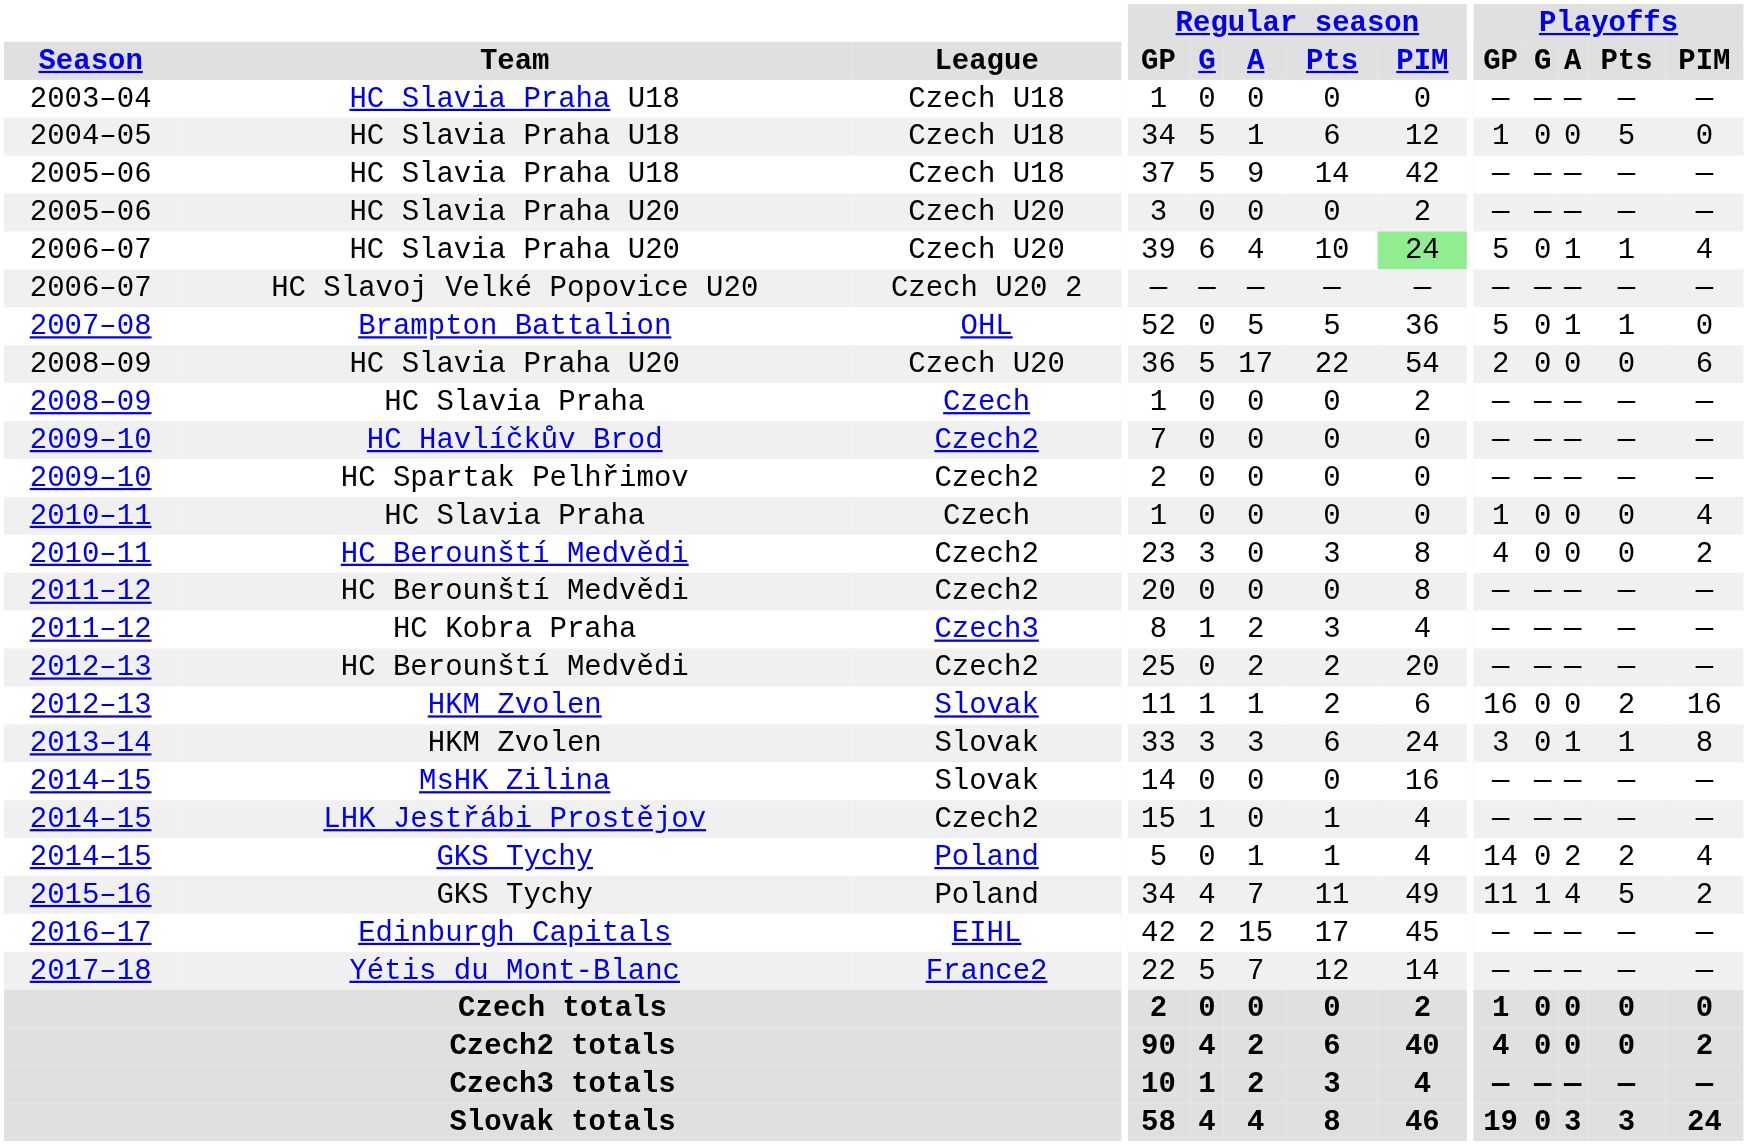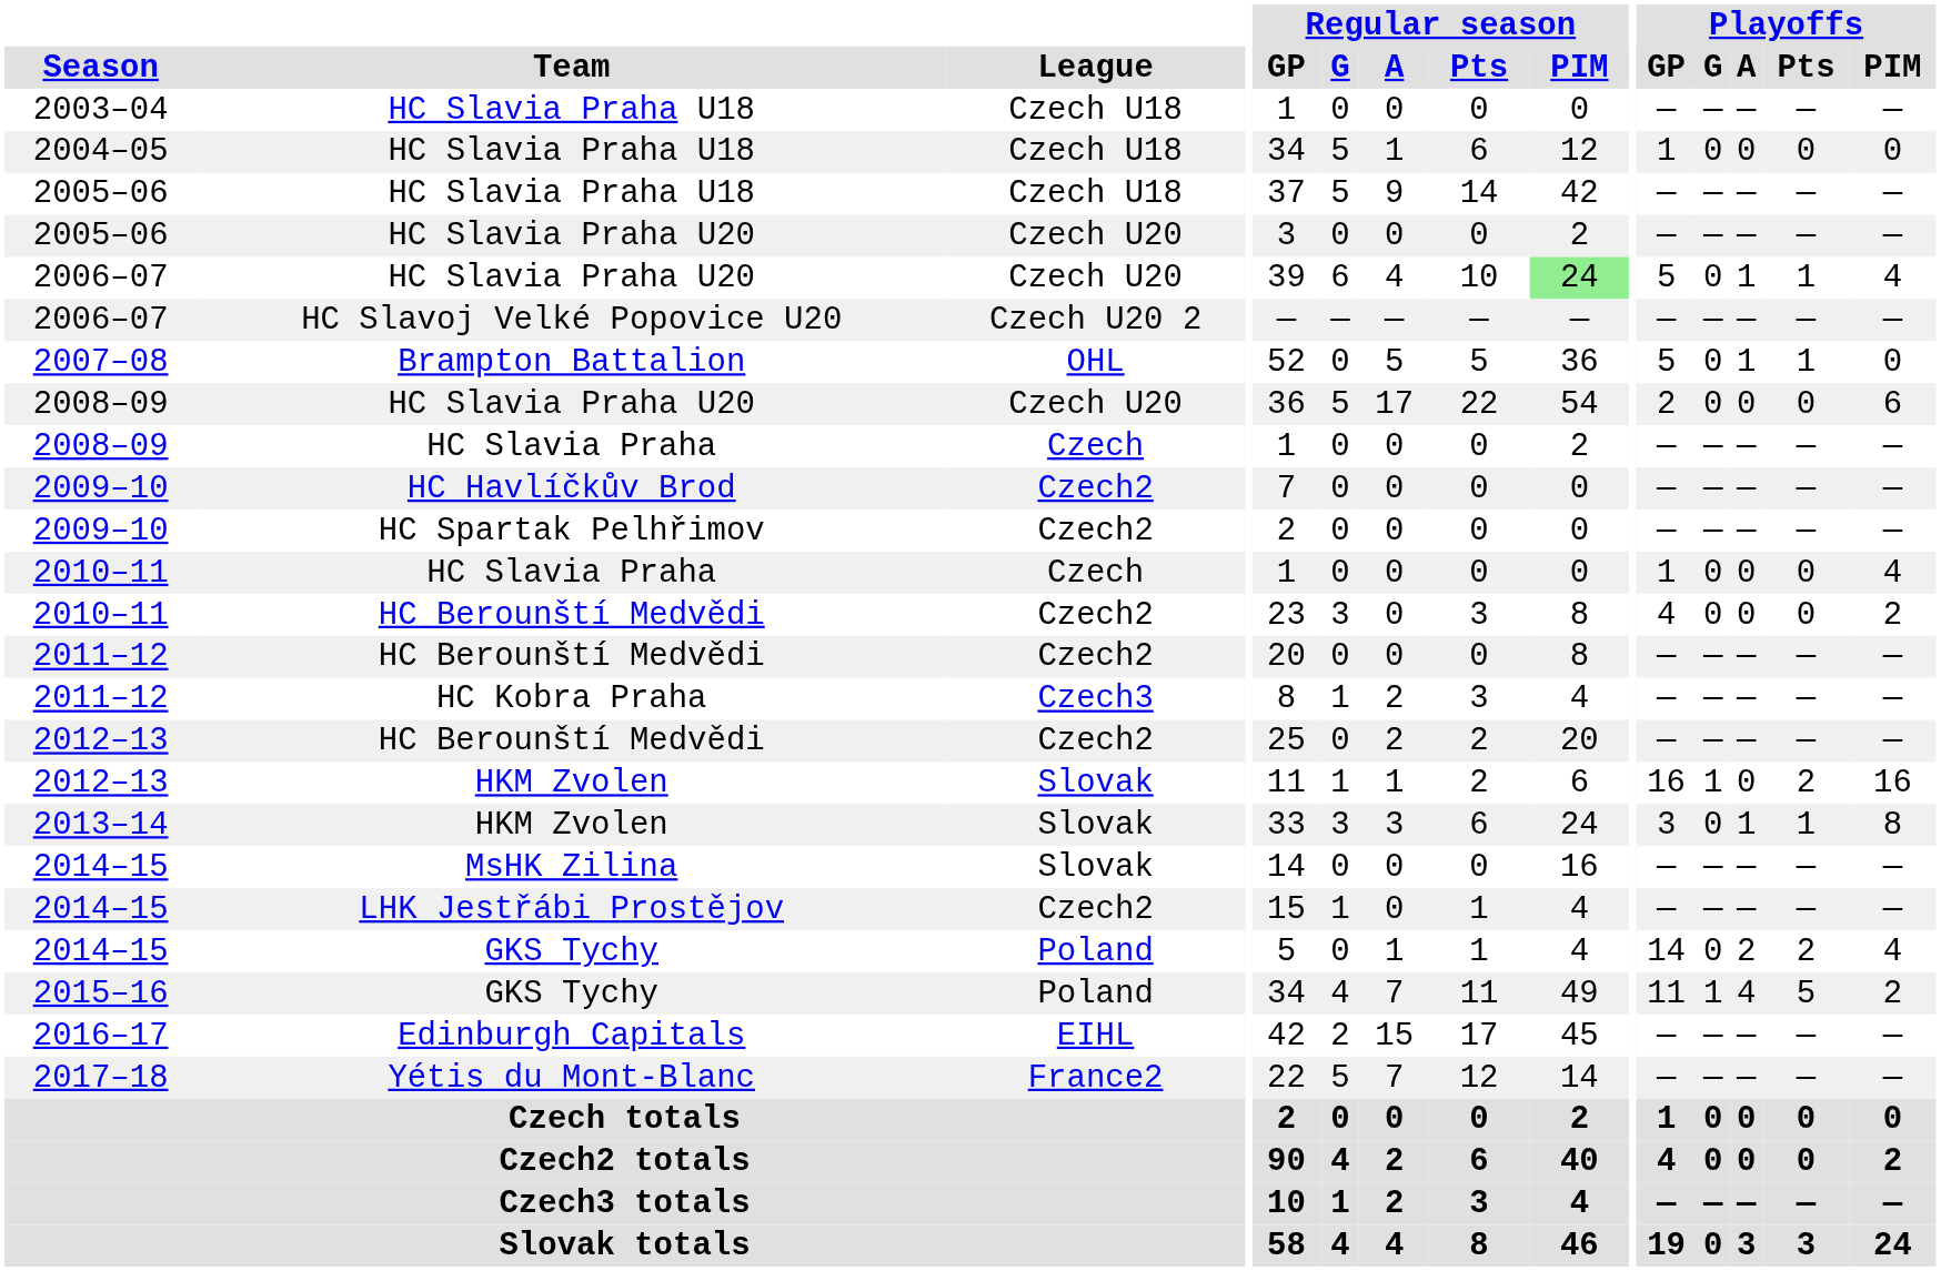 <table border="0" cellpadding="1" cellspacing="0" style="text-align:center; width:60em">
 <tr bgcolor="#e0e0e0">
 <th colspan="3" bgcolor="#ffffff"></th>
 <th rowspan="99" bgcolor="#ffffff"></th>
 <th colspan="5"><a href='#'>Regular season</a></th>
 <th rowspan="99" bgcolor="#ffffff"></th>
 <th colspan="5"><a href='#'>Playoffs</a></th>
 </tr>
 <tr bgcolor="#e0e0e0">
 <th><a href='#'>Season</a></th>
 <th>Team</th>
 <th>League</th>
 <th>GP</th>
 <th><a href='#'>G</a></th>
 <th><a href='#'>A</a></th>
 <th><a href='#'>Pts</a></th>
 <th><a href='#'>PIM</a></th>
 <th>GP</th>
 <th>G</th>
 <th>A</th>
 <th>Pts</th>
 <th>PIM</th>
 </tr>
 <tr>
 <td>2003–04</td>
 <td><a href='#'>HC Slavia Praha</a> U18</td>
 <td>Czech U18</td>
 <td>1</td>
 <td>0</td>
 <td>0</td>
 <td>0</td>
 <td>0</td>
 <td>—</td>
 <td>—</td>
 <td>—</td>
 <td>—</td>
 <td>—</td>
 </tr>
 <tr bgcolor="#f0f0f0">
 <td>2004–05</td>
 <td>HC Slavia Praha U18</td>
 <td>Czech U18</td>
 <td>34</td>
 <td>5</td>
 <td>1</td>
 <td>6</td>
 <td>12</td>
 <td>1</td>
 <td>0</td>
 <td>0</td>
-<td>5</td>
+<td>0</td>
 <td>0</td>
 </tr>
 <tr>
 <td>2005–06</td>
 <td>HC Slavia Praha U18</td>
 <td>Czech U18</td>
 <td>37</td>
 <td>5</td>
 <td>9</td>
 <td>14</td>
 <td>42</td>
 <td>—</td>
 <td>—</td>
 <td>—</td>
 <td>—</td>
 <td>—</td>
 </tr>
 <tr bgcolor="#f0f0f0">
 <td>2005–06</td>
 <td>HC Slavia Praha U20</td>
 <td>Czech U20</td>
 <td>3</td>
 <td>0</td>
 <td>0</td>
 <td>0</td>
 <td>2</td>
 <td>—</td>
 <td>—</td>
 <td>—</td>
 <td>—</td>
 <td>—</td>
 </tr>
 <tr>
 <td>2006–07</td>
 <td>HC Slavia Praha U20</td>
 <td>Czech U20</td>
 <td>39</td>
 <td>6</td>
 <td>4</td>
 <td>10</td>
 <td style="background: lightgreen;">24</td>
 <td>5</td>
 <td>0</td>
 <td>1</td>
 <td>1</td>
 <td>4</td>
 </tr>
 <tr bgcolor="#f0f0f0">
 <td>2006–07</td>
 <td>HC Slavoj Velké Popovice U20</td>
 <td>Czech U20 2</td>
 <td>—</td>
 <td>—</td>
 <td>—</td>
 <td>—</td>
 <td>—</td>
 <td>—</td>
 <td>—</td>
 <td>—</td>
 <td>—</td>
 <td>—</td>
 </tr>
 <tr>
 <td><a href='#'>2007–08</a></td>
 <td><a href='#'>Brampton Battalion</a></td>
 <td><a href='#'>OHL</a></td>
 <td>52</td>
 <td>0</td>
 <td>5</td>
 <td>5</td>
 <td>36</td>
 <td>5</td>
 <td>0</td>
 <td>1</td>
 <td>1</td>
 <td>0</td>
 </tr>
 <tr bgcolor="#f0f0f0">
 <td>2008–09</td>
 <td>HC Slavia Praha U20</td>
 <td>Czech U20</td>
 <td>36</td>
 <td>5</td>
 <td>17</td>
 <td>22</td>
 <td>54</td>
 <td>2</td>
 <td>0</td>
 <td>0</td>
 <td>0</td>
 <td>6</td>
 </tr>
 <tr>
 <td><a href='#'>2008–09</a></td>
 <td>HC Slavia Praha</td>
 <td><a href='#'>Czech</a></td>
 <td>1</td>
 <td>0</td>
 <td>0</td>
 <td>0</td>
 <td>2</td>
 <td>—</td>
 <td>—</td>
 <td>—</td>
 <td>—</td>
 <td>—</td>
 </tr>
 <tr bgcolor="#f0f0f0">
 <td><a href='#'>2009–10</a></td>
 <td><a href='#'>HC Havlíčkův Brod</a></td>
 <td><a href='#'>Czech2</a></td>
 <td>7</td>
 <td>0</td>
 <td>0</td>
 <td>0</td>
 <td>0</td>
 <td>—</td>
 <td>—</td>
 <td>—</td>
 <td>—</td>
 <td>—</td>
 </tr>
 <tr>
 <td><a href='#'>2009–10</a></td>
 <td>HC Spartak Pelhřimov</td>
 <td>Czech2</td>
 <td>2</td>
 <td>0</td>
 <td>0</td>
 <td>0</td>
 <td>0</td>
 <td>—</td>
 <td>—</td>
 <td>—</td>
 <td>—</td>
 <td>—</td>
 </tr>
 <tr bgcolor="#f0f0f0">
 <td><a href='#'>2010–11</a></td>
 <td>HC Slavia Praha</td>
 <td>Czech</td>
 <td>1</td>
 <td>0</td>
 <td>0</td>
 <td>0</td>
 <td>0</td>
 <td>1</td>
 <td>0</td>
 <td>0</td>
 <td>0</td>
 <td>4</td>
 </tr>
 <tr>
 <td><a href='#'>2010–11</a></td>
 <td><a href='#'>HC Berounští Medvědi</a></td>
 <td>Czech2</td>
 <td>23</td>
 <td>3</td>
 <td>0</td>
 <td>3</td>
 <td>8</td>
 <td>4</td>
 <td>0</td>
 <td>0</td>
 <td>0</td>
 <td>2</td>
 </tr>
 <tr bgcolor="#f0f0f0">
 <td><a href='#'>2011–12</a></td>
 <td>HC Berounští Medvědi</td>
 <td>Czech2</td>
 <td>20</td>
 <td>0</td>
 <td>0</td>
 <td>0</td>
 <td>8</td>
 <td>—</td>
 <td>—</td>
 <td>—</td>
 <td>—</td>
 <td>—</td>
 </tr>
 <tr>
 <td><a href='#'>2011–12</a></td>
 <td>HC Kobra Praha</td>
 <td><a href='#'>Czech3</a></td>
 <td>8</td>
 <td>1</td>
 <td>2</td>
 <td>3</td>
 <td>4</td>
 <td>—</td>
 <td>—</td>
 <td>—</td>
 <td>—</td>
 <td>—</td>
 </tr>
 <tr bgcolor="#f0f0f0">
 <td><a href='#'>2012–13</a></td>
 <td>HC Berounští Medvědi</td>
 <td>Czech2</td>
 <td>25</td>
 <td>0</td>
 <td>2</td>
 <td>2</td>
 <td>20</td>
 <td>—</td>
 <td>—</td>
 <td>—</td>
 <td>—</td>
 <td>—</td>
 </tr>
 <tr>
 <td><a href='#'>2012–13</a></td>
 <td><a href='#'>HKM Zvolen</a></td>
 <td><a href='#'>Slovak</a></td>
 <td>11</td>
 <td>1</td>
 <td>1</td>
 <td>2</td>
 <td>6</td>
 <td>16</td>
-<td>0</td>
+<td>1</td>
 <td>0</td>
 <td>2</td>
 <td>16</td>
 </tr>
 <tr bgcolor="#f0f0f0">
 <td><a href='#'>2013–14</a></td>
 <td>HKM Zvolen</td>
 <td>Slovak</td>
 <td>33</td>
 <td>3</td>
 <td>3</td>
 <td>6</td>
 <td>24</td>
 <td>3</td>
 <td>0</td>
 <td>1</td>
 <td>1</td>
 <td>8</td>
 </tr>
 <tr>
 <td><a href='#'>2014–15</a></td>
 <td><a href='#'>MsHK Zilina</a></td>
 <td>Slovak</td>
 <td>14</td>
 <td>0</td>
 <td>0</td>
 <td>0</td>
 <td>16</td>
 <td>—</td>
 <td>—</td>
 <td>—</td>
 <td>—</td>
 <td>—</td>
 </tr>
 <tr bgcolor="#f0f0f0">
 <td><a href='#'>2014–15</a></td>
 <td><a href='#'>LHK Jestřábi Prostějov</a></td>
 <td>Czech2</td>
 <td>15</td>
 <td>1</td>
 <td>0</td>
 <td>1</td>
 <td>4</td>
 <td>—</td>
 <td>—</td>
 <td>—</td>
 <td>—</td>
 <td>—</td>
 </tr>
 <tr>
 <td><a href='#'>2014–15</a></td>
 <td><a href='#'>GKS Tychy</a></td>
 <td><a href='#'>Poland</a></td>
 <td>5</td>
 <td>0</td>
 <td>1</td>
 <td>1</td>
 <td>4</td>
 <td>14</td>
 <td>0</td>
 <td>2</td>
 <td>2</td>
 <td>4</td>
 </tr>
 <tr bgcolor="#f0f0f0">
 <td><a href='#'>2015–16</a></td>
 <td>GKS Tychy</td>
 <td>Poland</td>
 <td>34</td>
 <td>4</td>
 <td>7</td>
 <td>11</td>
 <td>49</td>
 <td>11</td>
 <td>1</td>
 <td>4</td>
 <td>5</td>
 <td>2</td>
 </tr>
 <tr>
 <td><a href='#'>2016–17</a></td>
 <td><a href='#'>Edinburgh Capitals</a></td>
 <td><a href='#'>EIHL</a></td>
 <td>42</td>
 <td>2</td>
 <td>15</td>
 <td>17</td>
 <td>45</td>
 <td>—</td>
 <td>—</td>
 <td>—</td>
 <td>—</td>
 <td>—</td>
 </tr>
 <tr bgcolor="#f0f0f0">
 <td><a href='#'>2017–18</a></td>
 <td><a href='#'>Yétis du Mont-Blanc</a></td>
 <td><a href='#'>France2</a></td>
 <td>22</td>
 <td>5</td>
 <td>7</td>
 <td>12</td>
 <td>14</td>
 <td>—</td>
 <td>—</td>
 <td>—</td>
 <td>—</td>
 <td>—</td>
 </tr>
 <tr>
 </tr>
 <tr ALIGN="center" bgcolor="#e0e0e0">
 <th colspan="3">Czech totals</th>
 <th ALIGN="center">2</th>
 <th ALIGN="center">0</th>
 <th ALIGN="center">0</th>
 <th ALIGN="center">0</th>
 <th ALIGN="center">2</th>
 <th ALIGN="center">1</th>
 <th ALIGN="center">0</th>
 <th ALIGN="center">0</th>
 <th ALIGN="center">0</th>
 <th ALIGN="center">0</th>
 </tr>
 <tr>
 </tr>
 <tr ALIGN="center" bgcolor="#e0e0e0">
 <th colspan="3">Czech2 totals</th>
 <th ALIGN="center">90</th>
 <th ALIGN="center">4</th>
 <th ALIGN="center">2</th>
 <th ALIGN="center">6</th>
 <th ALIGN="center">40</th>
 <th ALIGN="center">4</th>
 <th ALIGN="center">0</th>
 <th ALIGN="center">0</th>
 <th ALIGN="center">0</th>
 <th ALIGN="center">2</th>
 </tr>
 <tr>
 </tr>
 <tr ALIGN="center" bgcolor="#e0e0e0">
 <th colspan="3">Czech3 totals</th>
 <th ALIGN="center">10</th>
 <th ALIGN="center">1</th>
 <th ALIGN="center">2</th>
 <th ALIGN="center">3</th>
 <th ALIGN="center">4</th>
 <th ALIGN="center">—</th>
 <th ALIGN="center">—</th>
 <th ALIGN="center">—</th>
 <th ALIGN="center">—</th>
 <th ALIGN="center">—</th>
 </tr>
 <tr>
 </tr>
 <tr ALIGN="center" bgcolor="#e0e0e0">
 <th colspan="3">Slovak totals</th>
 <th ALIGN="center">58</th>
 <th ALIGN="center">4</th>
 <th ALIGN="center">4</th>
 <th ALIGN="center">8</th>
 <th ALIGN="center">46</th>
 <th ALIGN="center">19</th>
 <th ALIGN="center">0</th>
 <th ALIGN="center">3</th>
 <th ALIGN="center">3</th>
 <th ALIGN="center">24</th>
 </tr>
 </table>
